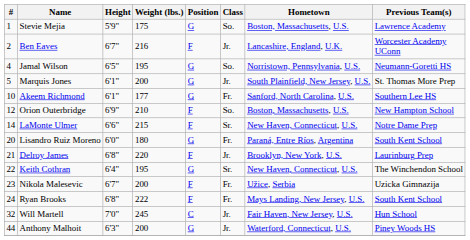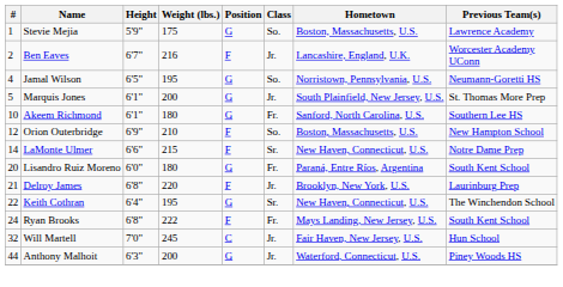 <table class="wikitable" style="font-size: 90%">
 <tr>
 <th>#</th>
 <th>Name</th>
 <th>Height</th>
 <th>Weight (lbs.)</th>
 <th>Position</th>
 <th>Class</th>
 <th>Hometown</th>
 <th>Previous Team(s)</th>
 </tr>
 <tr>
 <td>1</td>
 <td>Stevie Mejia</td>
 <td>5'9"</td>
 <td>175</td>
 <td><a href='#'>G</a></td>
 <td>So.</td>
 <td><a href='#'>Boston, Massachusetts</a>, <a href='#'>U.S.</a></td>
 <td><a href='#'>Lawrence Academy</a></td>
 </tr>
 <tr>
 <td>2</td>
 <td><a href='#'>Ben Eaves</a></td>
 <td>6'7"</td>
 <td>216</td>
 <td><a href='#'>F</a></td>
 <td>Jr.</td>
 <td><a href='#'>Lancashire, England</a>, <a href='#'>U.K.</a></td>
 <td><a href='#'>Worcester Academy</a><br><a href='#'>UConn</a></td>
 </tr>
 <tr>
 <td>4</td>
 <td>Jamal Wilson</td>
 <td>6'5"</td>
 <td>195</td>
 <td><a href='#'>G</a></td>
 <td>So.</td>
 <td><a href='#'>Norristown, Pennsylvania</a>, <a href='#'>U.S.</a></td>
 <td><a href='#'>Neumann-Goretti HS</a></td>
 </tr>
 <tr>
 <td>5</td>
 <td>Marquis Jones</td>
 <td>6'1"</td>
 <td>200</td>
 <td><a href='#'>G</a></td>
 <td>Jr.</td>
 <td><a href='#'>South Plainfield, New Jersey</a>, <a href='#'>U.S.</a></td>
 <td>St. Thomas More Prep</td>
 </tr>
 <tr>
 <td>10</td>
 <td><a href='#'>Akeem Richmond</a></td>
 <td>6'1"</td>
-<td>177</td>
+<td>180</td>
 <td><a href='#'>G</a></td>
 <td>Fr.</td>
 <td><a href='#'>Sanford, North Carolina</a>, <a href='#'>U.S.</a></td>
 <td><a href='#'>Southern Lee HS</a></td>
 </tr>
 <tr>
 <td>12</td>
 <td>Orion Outerbridge</td>
 <td>6'9"</td>
 <td>210</td>
 <td><a href='#'>F</a></td>
 <td>So.</td>
 <td><a href='#'>Boston, Massachusetts</a>, <a href='#'>U.S.</a></td>
 <td><a href='#'>New Hampton School</a></td>
 </tr>
 <tr>
 <td>14</td>
 <td><a href='#'>LaMonte Ulmer</a></td>
 <td>6'6"</td>
 <td>215</td>
 <td><a href='#'>F</a></td>
 <td>Sr.</td>
 <td><a href='#'>New Haven, Connecticut</a>, <a href='#'>U.S.</a></td>
 <td><a href='#'>Notre Dame Prep</a></td>
 </tr>
 <tr>
 <td>20</td>
 <td>Lisandro Ruiz Moreno</td>
 <td>6'0"</td>
 <td>180</td>
 <td><a href='#'>G</a></td>
 <td>Fr.</td>
 <td><a href='#'>Paraná, Entre Ríos</a>, <a href='#'>Argentina</a></td>
 <td><a href='#'>South Kent School</a></td>
 </tr>
 <tr>
 <td>21</td>
 <td><a href='#'>Delroy James</a></td>
 <td>6'8"</td>
 <td>220</td>
 <td><a href='#'>F</a></td>
 <td>Jr.</td>
 <td><a href='#'>Brooklyn, New York</a>, <a href='#'>U.S.</a></td>
 <td><a href='#'>Laurinburg Prep</a></td>
 </tr>
 <tr>
 <td>22</td>
 <td><a href='#'>Keith Cothran</a></td>
 <td>6'4"</td>
 <td>195</td>
 <td><a href='#'>G</a></td>
 <td>Sr.</td>
 <td><a href='#'>New Haven, Connecticut</a>, <a href='#'>U.S.</a></td>
 <td>The Winchendon School</td>
 </tr>
 <tr>
-<td>23</td>
-<td>Nikola Malesevic</td>
-<td>6'7"</td>
-<td>200</td>
-<td><a href='#'>F</a></td>
-<td>Fr.</td>
-<td><a href='#'>Užice</a>, <a href='#'>Serbia</a></td>
-<td>Uzicka Gimnazija</td>
-</tr>
-<tr>
 <td>24</td>
 <td>Ryan Brooks</td>
 <td>6'8"</td>
 <td>222</td>
 <td><a href='#'>F</a></td>
 <td>Fr.</td>
 <td><a href='#'>Mays Landing, New Jersey</a>, <a href='#'>U.S.</a></td>
 <td><a href='#'>South Kent School</a></td>
 </tr>
 <tr>
 <td>32</td>
 <td>Will Martell</td>
 <td>7'0"</td>
 <td>245</td>
 <td><a href='#'>C</a></td>
 <td>Jr.</td>
 <td><a href='#'>Fair Haven, New Jersey</a>, <a href='#'>U.S.</a></td>
 <td><a href='#'>Hun School</a></td>
 </tr>
 <tr>
 <td>44</td>
 <td>Anthony Malhoit</td>
 <td>6'3"</td>
 <td>200</td>
 <td><a href='#'>G</a></td>
 <td>Jr.</td>
 <td><a href='#'>Waterford, Connecticut</a>, <a href='#'>U.S.</a></td>
 <td><a href='#'>Piney Woods HS</a></td>
 </tr>
 <tr>
 </tr>
 </table>
